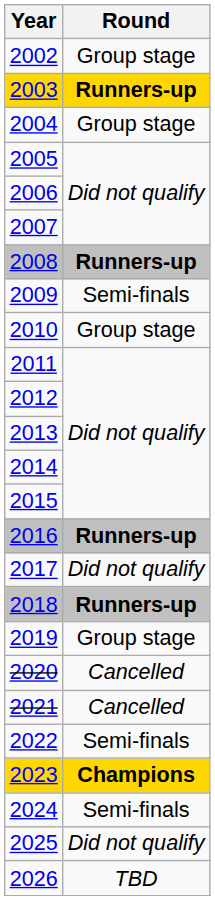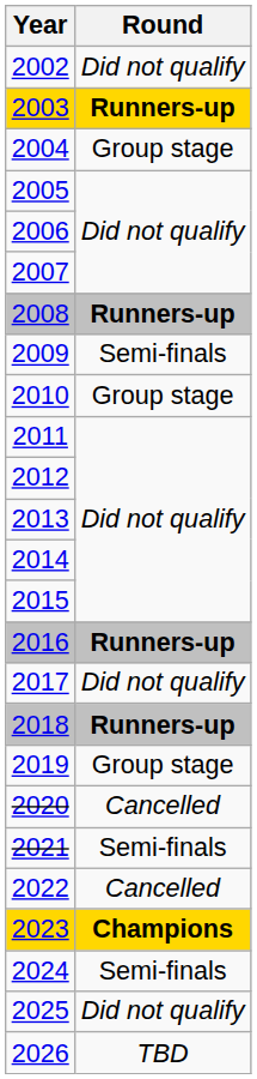 <table class="wikitable" style="text-align: center;">
 <tr>
 <th>Year</th>
 <th>Round</th>
 </tr>
 <tr>
 <td> <a href='#'>2002</a></td>
-<td>Group stage</td>
+<td><em>Did not qualify</em></td>
 </tr>
 <tr style="background-color:Gold;">
 <td> <a href='#'>2003</a></td>
 <td><strong>Runners-up</strong></td>
 </tr>
 <tr>
 <td> <a href='#'>2004</a></td>
 <td>Group stage</td>
 </tr>
 <tr>
 <td> <a href='#'>2005</a></td>
 <td rowspan=3><em>Did not qualify</em></td>
 </tr>
 <tr>
 <td> <a href='#'>2006</a></td>
 </tr>
 <tr>
 <td> <a href='#'>2007</a></td>
 </tr>
 <tr style="background-color:Silver;">
 <td> <a href='#'>2008</a></td>
 <td><strong>Runners-up</strong></td>
 </tr>
 <tr>
 <td> <a href='#'>2009</a></td>
 <td>Semi-finals</td>
 </tr>
 <tr>
 <td> <a href='#'>2010</a></td>
 <td>Group stage</td>
 </tr>
 <tr>
 <td> <a href='#'>2011</a></td>
 <td rowspan=5><em>Did not qualify</em></td>
 </tr>
 <tr>
 <td> <a href='#'>2012</a></td>
 </tr>
 <tr>
 <td> <a href='#'>2013</a></td>
 </tr>
 <tr>
 <td> <a href='#'>2014</a></td>
 </tr>
 <tr>
 <td> <a href='#'>2015</a></td>
 </tr>
 <tr style="background-color:Silver;">
 <td> <a href='#'>2016</a></td>
 <td><strong>Runners-up</strong></td>
 </tr>
 <tr>
 <td> <a href='#'>2017</a></td>
 <td><em>Did not qualify</em></td>
 </tr>
 <tr style="background-color:Silver;">
 <td> <a href='#'>2018</a></td>
 <td><strong>Runners-up</strong></td>
 </tr>
 <tr>
 <td> <a href='#'>2019</a></td>
 <td>Group stage</td>
 </tr>
 <tr>
 <td> <s><a href='#'>2020</a></s></td>
 <td><em>Cancelled</em></td>
 </tr>
 <tr>
 <td> <s><a href='#'>2021</a></s></td>
-<td><em>Cancelled</em></td>
+<td>Semi-finals</td>
 </tr>
 <tr>
 <td> <a href='#'>2022</a></td>
-<td>Semi-finals</td>
+<td><em>Cancelled</em></td>
 </tr>
 <tr style="background-color:Gold;">
 <td> <a href='#'>2023</a></td>
 <td><strong>Champions</strong></td>
 </tr>
 <tr>
 <td> <a href='#'>2024</a></td>
 <td>Semi-finals</td>
 </tr>
 <tr>
 <td> <a href='#'>2025</a></td>
 <td><em>Did not qualify</em></td>
 </tr>
 <tr>
 <td> <a href='#'>2026</a></td>
 <td><em>TBD</em></td>
 </tr>
 </table>
